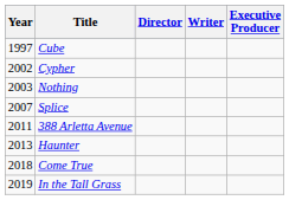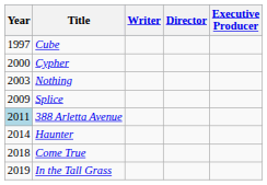 <table class="wikitable">
 <tr style="background:#B0C4DE; text-align:center;">
 <th>Year</th>
 <th>Title</th>
+<th><a href='#'>Writer</a></th>
 <th><a href='#'>Director</a></th>
-<th><a href='#'>Writer</a></th>
 <th><a href='#'>Executive<br>Producer</a></th>
 </tr>
 <tr>
 <td>1997</td>
 <td><em><a href='#'>Cube</a></em></td>
 <td></td>
 <td></td>
 <td></td>
 </tr>
 <tr>
-<td>2002</td>
+<td>2000</td>
 <td><em><a href='#'>Cypher</a></em></td>
 <td></td>
 <td></td>
 <td></td>
 </tr>
 <tr>
 <td>2003</td>
 <td><em><a href='#'>Nothing</a></em></td>
 <td></td>
 <td></td>
 <td></td>
 </tr>
 <tr>
-<td>2007</td>
+<td>2009</td>
 <td><em><a href='#'>Splice</a></em></td>
 <td></td>
 <td></td>
 <td></td>
 </tr>
 <tr>
-<td>2011</td>
+<td style="background: lightblue;">2011</td>
 <td><em><a href='#'>388 Arletta Avenue</a></em></td>
 <td></td>
 <td></td>
 <td></td>
 </tr>
 <tr>
-<td>2013</td>
+<td>2014</td>
 <td><em><a href='#'>Haunter</a></em></td>
 <td></td>
 <td></td>
 <td></td>
 </tr>
 <tr>
 <td>2018</td>
 <td><em><a href='#'>Come True</a></em></td>
 <td></td>
 <td></td>
 <td></td>
 </tr>
 <tr>
 <td>2019</td>
 <td><em><a href='#'>In the Tall Grass</a></em></td>
 <td></td>
 <td></td>
 <td></td>
 </tr>
 </table>
